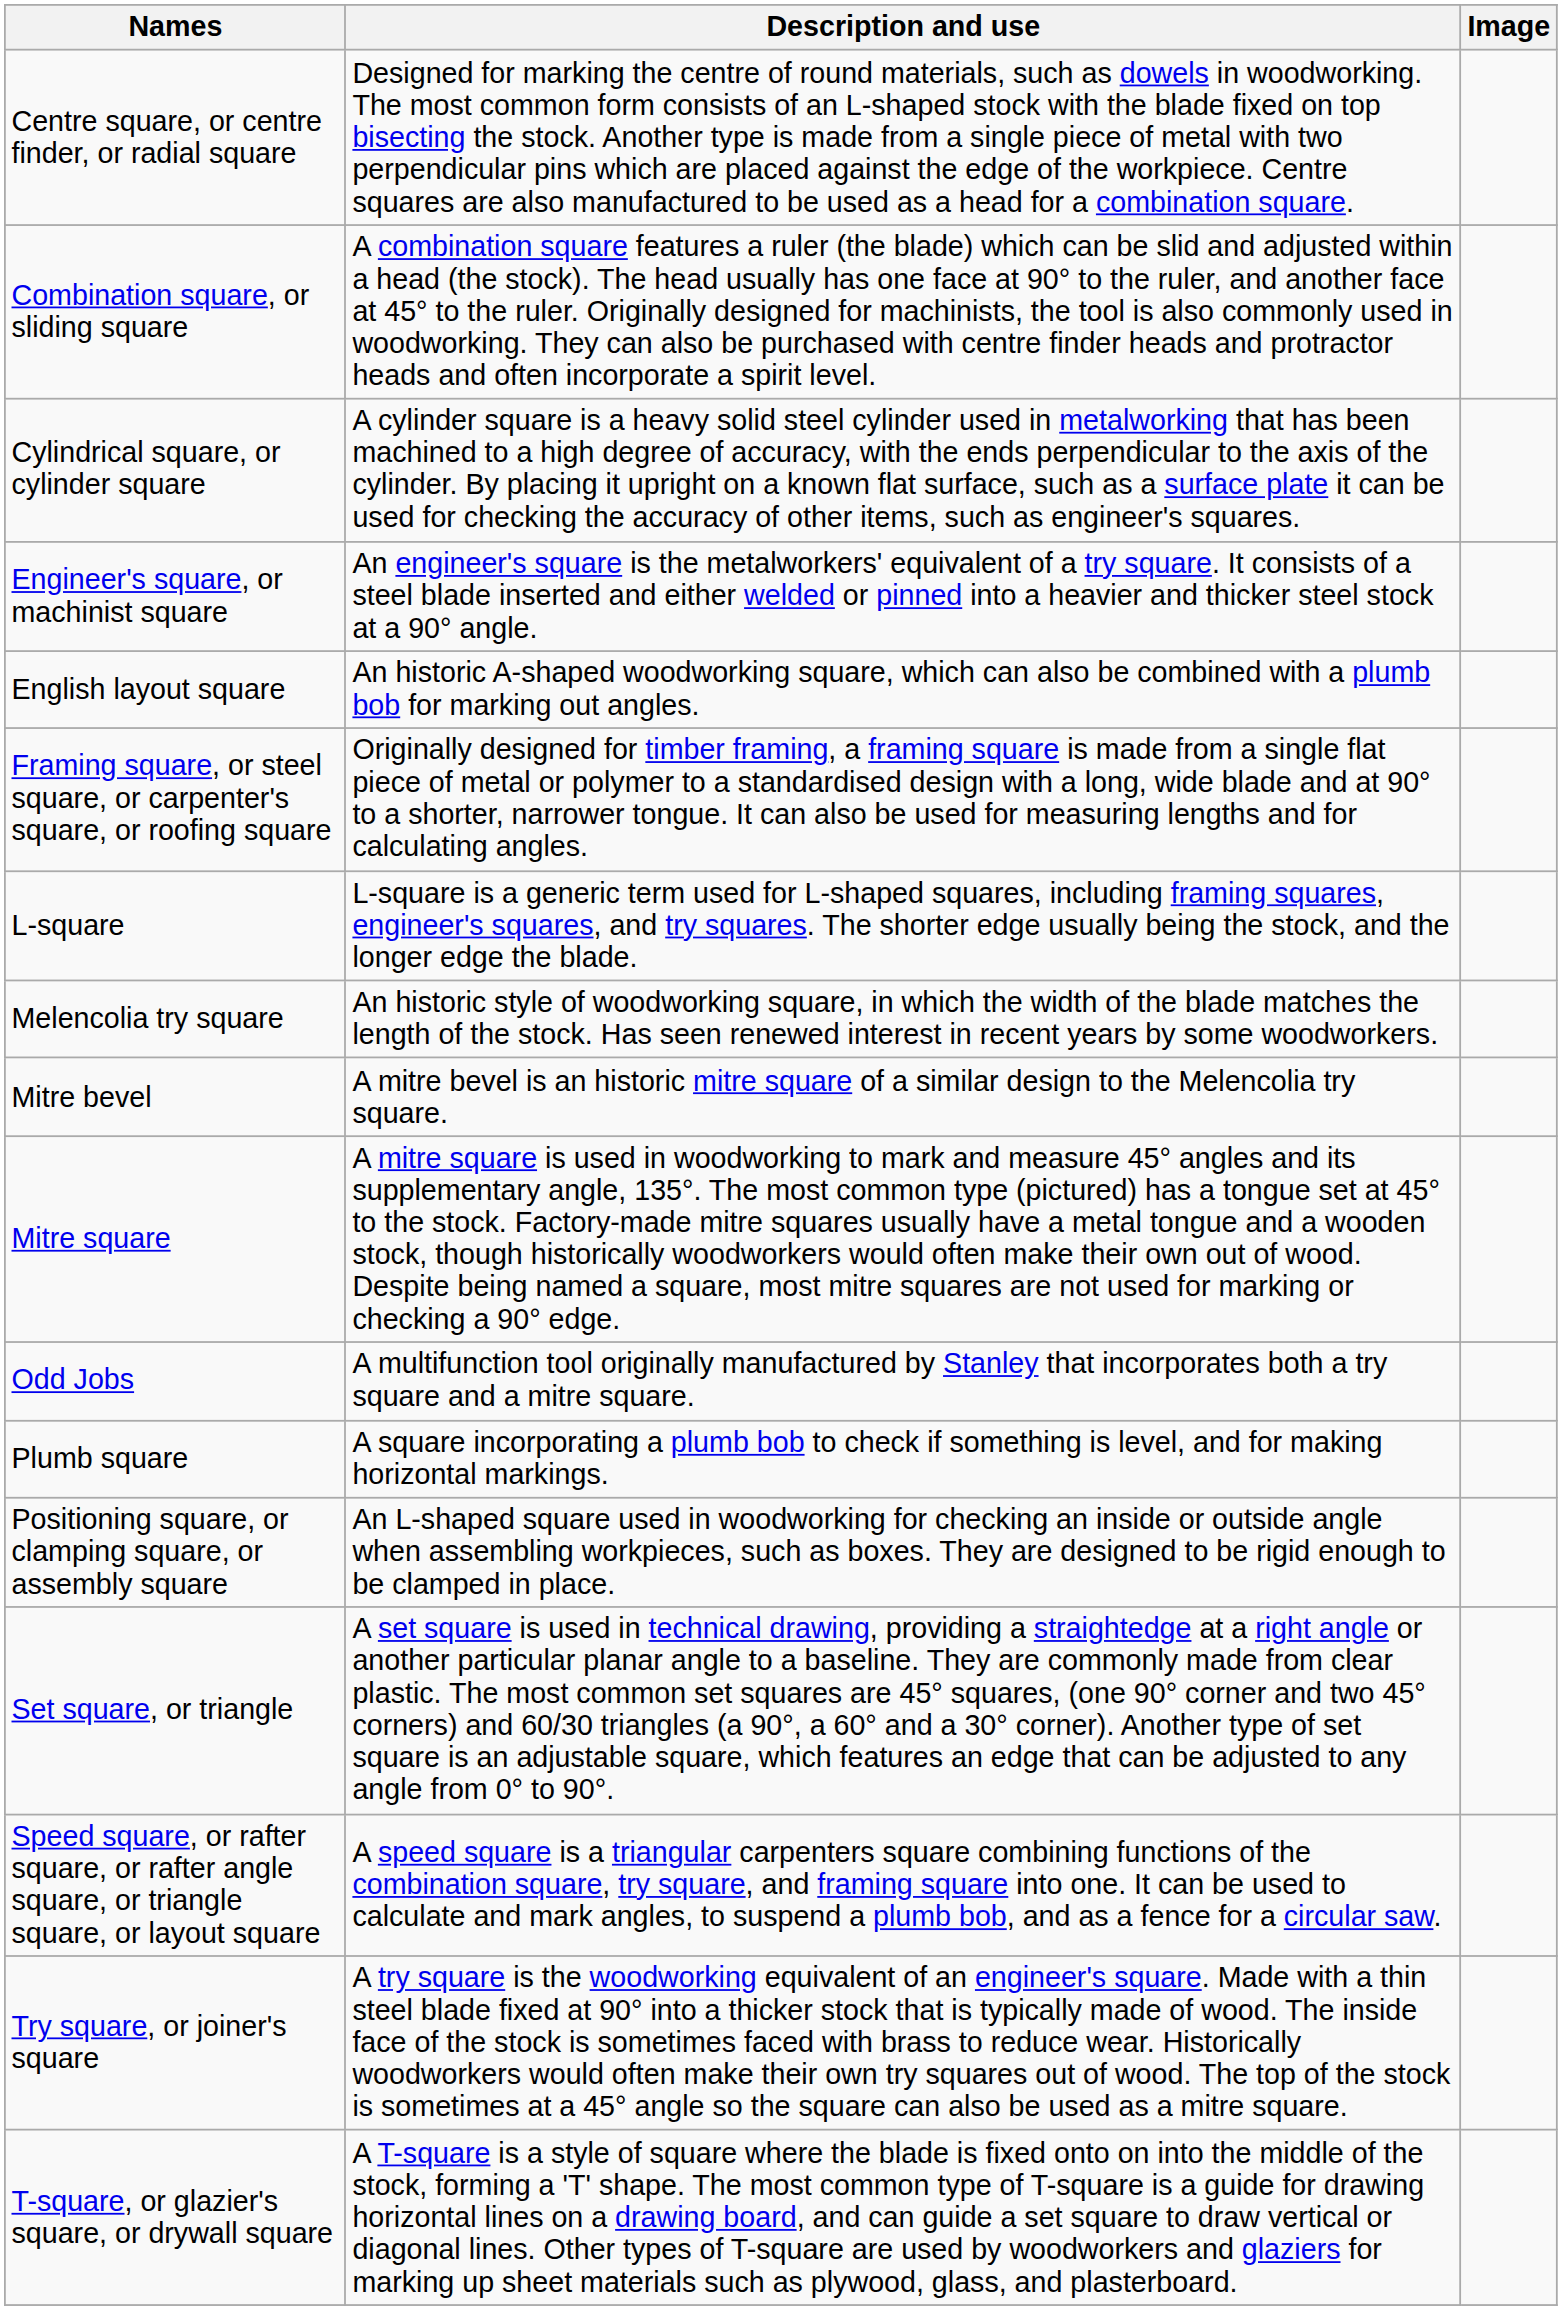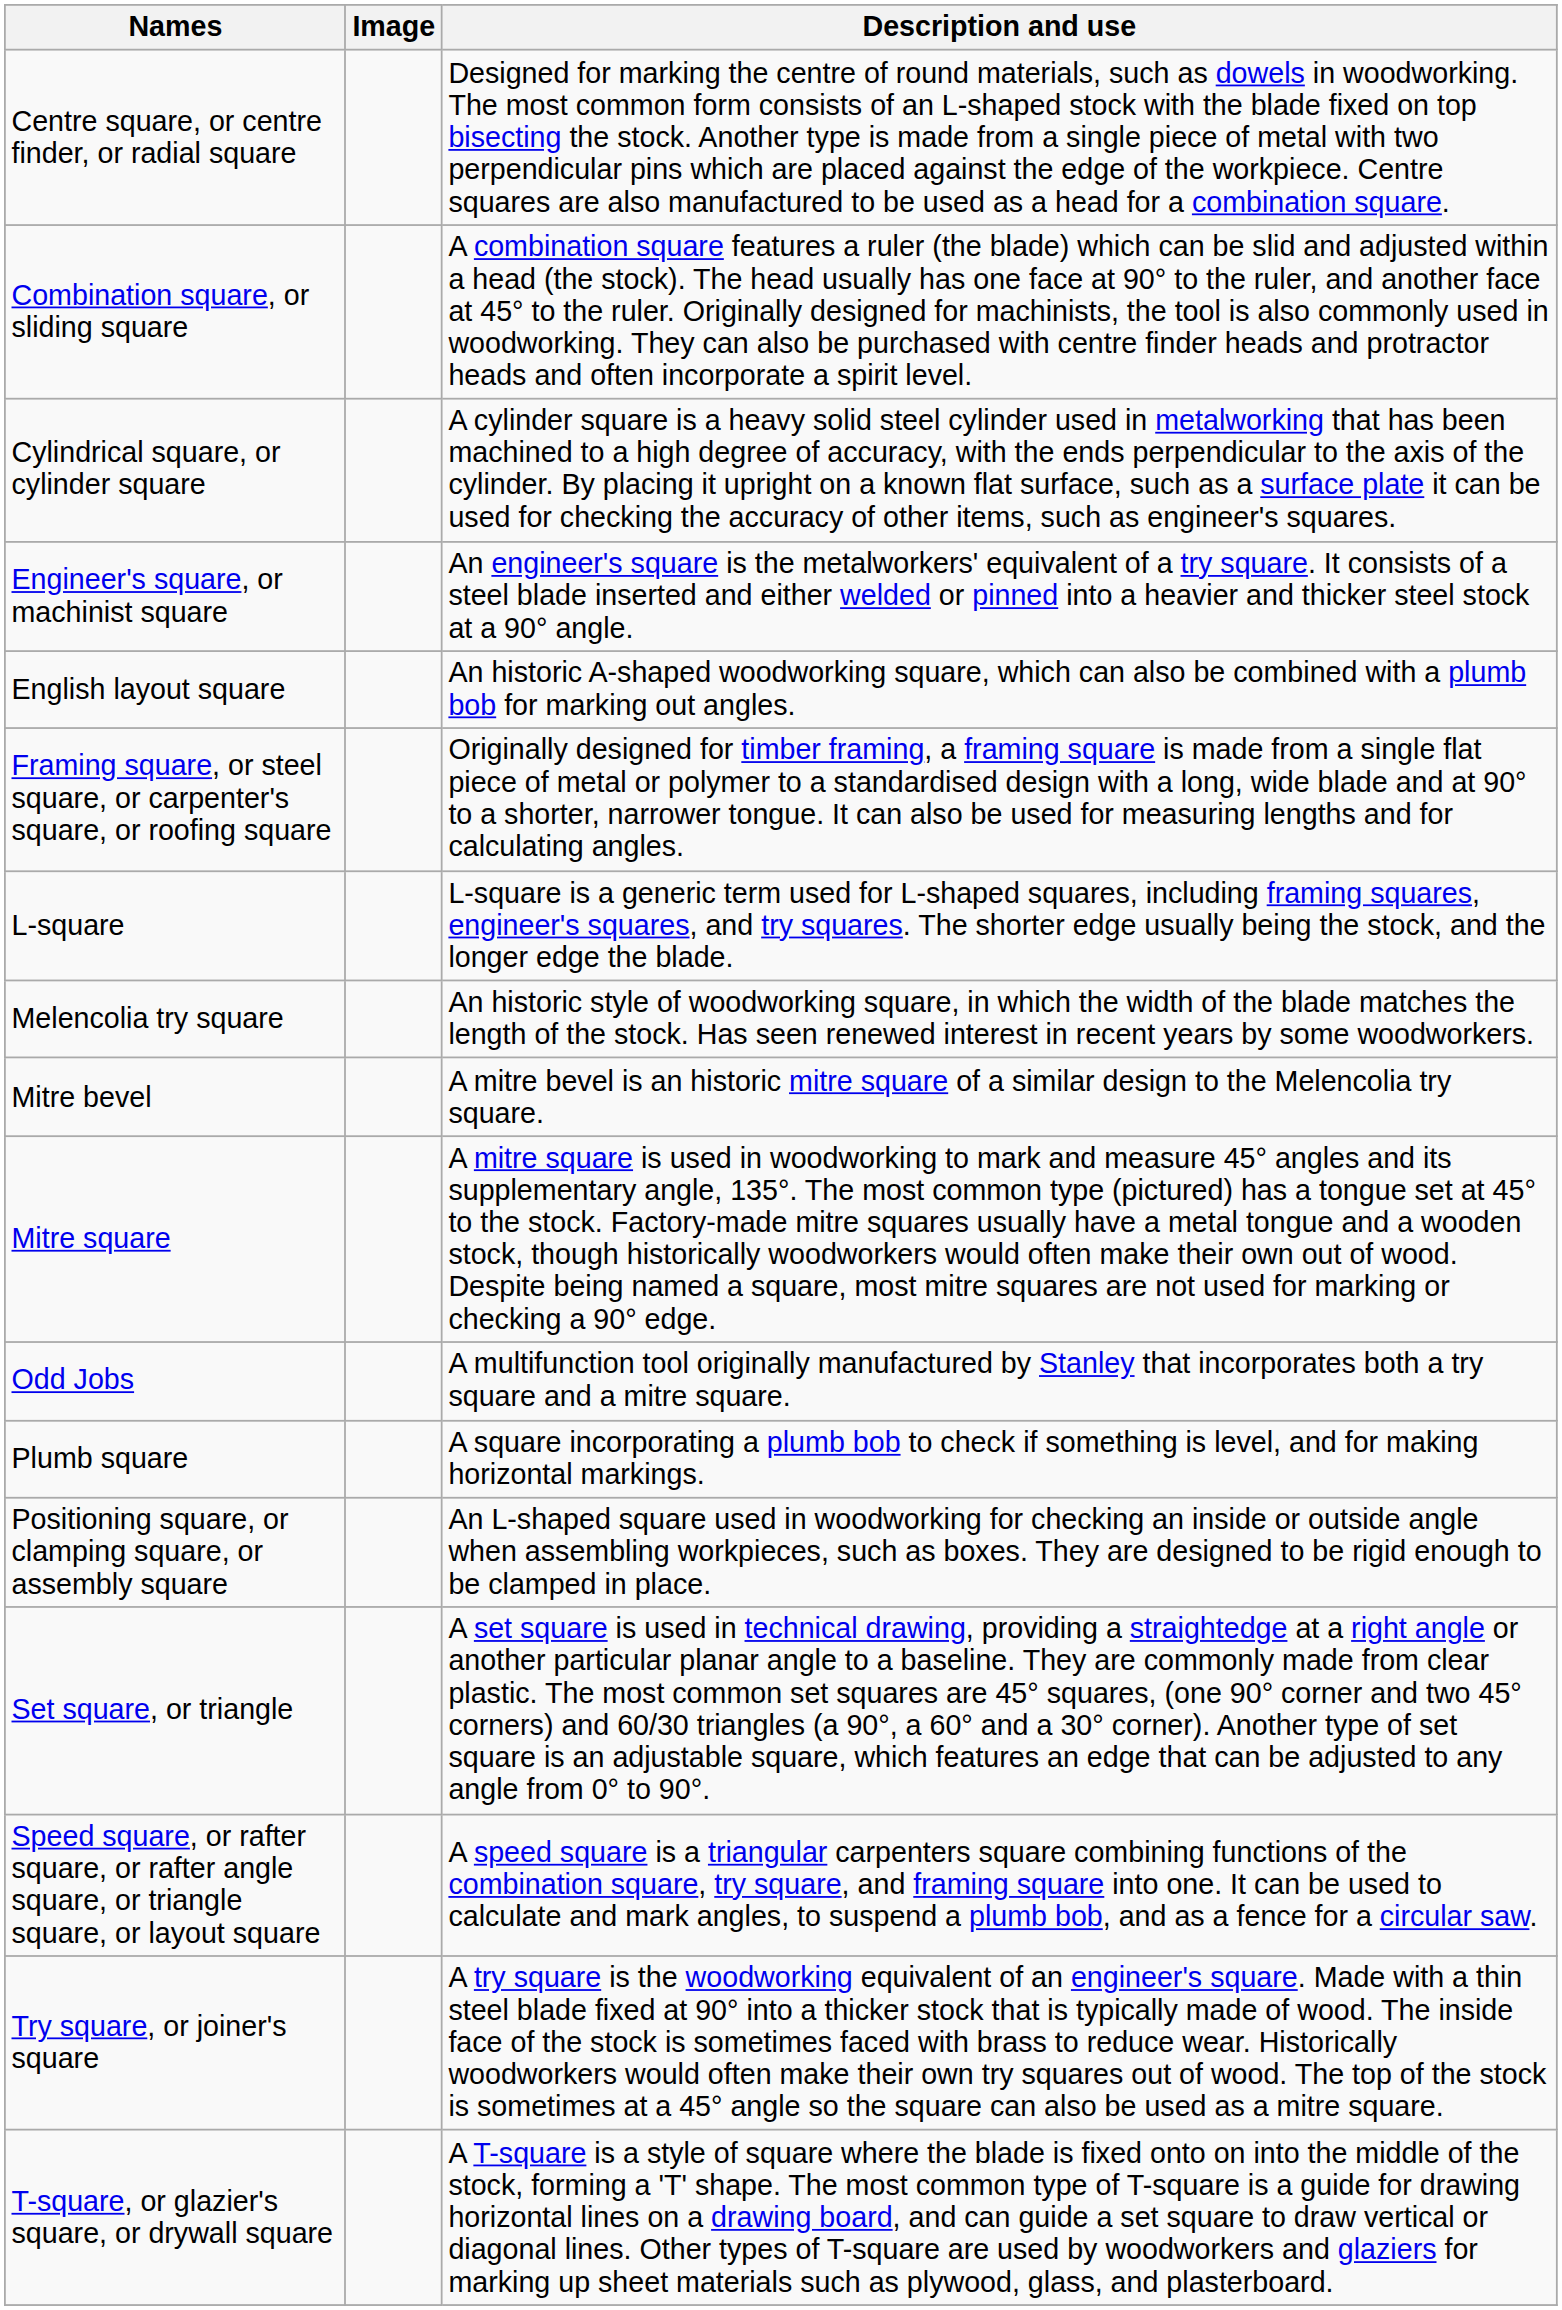 <table class="wikitable">
 <tr>
 <th>Names</th>
+<th>Image</th>
 <th>Description and use</th>
-<th>Image</th>
 </tr>
 <tr>
 <td>Centre square, or centre finder, or radial square</td>
+<td></td>
 <td>Designed for marking the centre of round materials, such as <a href='#'>dowels</a> in woodworking. The most common form consists of an L-shaped stock with the blade fixed on top <a href='#'>bisecting</a> the stock. Another type is made from a single piece of metal with two perpendicular pins which are placed against the edge of the workpiece. Centre squares are also manufactured to be used as a head for a <a href='#'>combination square</a>.</td>
-<td></td>
 </tr>
 <tr>
 <td><a href='#'>Combination square</a>, or sliding square</td>
+<td></td>
 <td>A <a href='#'>combination square</a> features a ruler (the blade) which can be slid and adjusted within a head (the stock). The head usually has one face at 90° to the ruler, and another face at 45° to the ruler. Originally designed for machinists, the tool is also commonly used in woodworking. They can also be purchased with centre finder heads and protractor heads and often incorporate a spirit level.</td>
-<td></td>
 </tr>
 <tr>
 <td>Cylindrical square, or cylinder square</td>
+<td></td>
 <td>A cylinder square is a heavy solid steel cylinder used in <a href='#'>metalworking</a> that has been machined to a high degree of accuracy, with the ends perpendicular to the axis of the cylinder. By placing it upright on a known flat surface, such as a <a href='#'>surface plate</a> it can be used for checking the accuracy of other items, such as engineer's squares.</td>
-<td></td>
 </tr>
 <tr>
 <td><a href='#'>Engineer's square</a>, or machinist square</td>
+<td></td>
 <td>An <a href='#'>engineer's square</a> is the metalworkers' equivalent of a <a href='#'>try square</a>. It consists of a steel blade inserted and either <a href='#'>welded</a> or <a href='#'>pinned</a> into a heavier and thicker steel stock at a 90° angle.</td>
-<td></td>
 </tr>
 <tr>
 <td>English layout square</td>
+<td></td>
 <td>An historic A-shaped woodworking square, which can also be combined with a <a href='#'>plumb bob</a> for marking out angles.</td>
-<td></td>
 </tr>
 <tr>
 <td><a href='#'>Framing square</a>, or steel square, or carpenter's square, or roofing square</td>
+<td></td>
 <td>Originally designed for <a href='#'>timber framing</a>, a <a href='#'>framing square</a> is made from a single flat piece of metal or polymer to a standardised design with a long, wide blade and at 90° to a shorter, narrower tongue. It can also be used for measuring lengths and for calculating angles.</td>
-<td></td>
 </tr>
 <tr>
 <td>L-square</td>
+<td></td>
 <td>L-square is a generic term used for L-shaped squares, including <a href='#'>framing squares</a>, <a href='#'>engineer's squares</a>, and <a href='#'>try squares</a>. The shorter edge usually being the stock, and the longer edge the blade.</td>
-<td></td>
 </tr>
 <tr>
 <td>Melencolia try square</td>
+<td></td>
 <td>An historic style of woodworking square, in which the width of the blade matches the length of the stock. Has seen renewed interest in recent years by some woodworkers.</td>
-<td></td>
 </tr>
 <tr>
 <td>Mitre bevel</td>
+<td></td>
 <td>A mitre bevel is an historic <a href='#'>mitre square</a> of a similar design to the Melencolia try square.</td>
-<td></td>
 </tr>
 <tr>
 <td><a href='#'>Mitre square</a></td>
+<td></td>
 <td>A <a href='#'>mitre square</a> is used in woodworking to mark and measure 45° angles and its supplementary angle, 135°. The most common type (pictured) has a tongue set at 45° to the stock. Factory-made mitre squares usually have a metal tongue and a wooden stock, though historically woodworkers would often make their own out of wood. Despite being named a square, most mitre squares are not used for marking or checking a 90° edge.</td>
-<td></td>
 </tr>
 <tr>
 <td><a href='#'>Odd Jobs</a></td>
+<td></td>
 <td>A multifunction tool originally manufactured by <a href='#'>Stanley</a> that incorporates both a try square and a mitre square.</td>
-<td></td>
 </tr>
 <tr>
 <td>Plumb square</td>
+<td></td>
 <td>A square incorporating a <a href='#'>plumb bob</a> to check if something is level, and for making horizontal markings.</td>
-<td></td>
 </tr>
 <tr>
 <td>Positioning square, or clamping square, or assembly square</td>
+<td></td>
 <td>An L-shaped square used in woodworking for checking an inside or outside angle when assembling workpieces, such as boxes. They are designed to be rigid enough to be clamped in place.</td>
-<td></td>
 </tr>
 <tr>
 <td><a href='#'>Set square</a>, or triangle</td>
+<td></td>
 <td>A <a href='#'>set square</a> is used in <a href='#'>technical drawing</a>, providing a <a href='#'>straightedge</a> at a <a href='#'>right angle</a> or another particular planar angle to a baseline. They are commonly made from clear plastic. The most common set squares are 45° squares, (one 90° corner and two 45° corners) and 60/30 triangles (a  90°, a 60° and a 30° corner). Another type of set square is an adjustable square, which features an edge that can be adjusted to any angle from 0° to 90°.</td>
-<td></td>
 </tr>
 <tr>
 <td><a href='#'>Speed square</a>, or rafter square, or rafter angle square, or triangle square, or layout square</td>
+<td></td>
 <td>A <a href='#'>speed square</a> is a <a href='#'>triangular</a> carpenters square combining functions of the <a href='#'>combination square</a>, <a href='#'>try square</a>, and <a href='#'>framing square</a> into one. It can be used to calculate and mark angles, to suspend a <a href='#'>plumb bob</a>, and as a fence for a <a href='#'>circular saw</a>.</td>
-<td></td>
 </tr>
 <tr>
 <td><a href='#'>Try square</a>, or joiner's square</td>
+<td></td>
 <td>A <a href='#'>try square</a> is the <a href='#'>woodworking</a> equivalent of an <a href='#'>engineer's square</a>. Made with a thin steel blade fixed at 90° into a thicker stock that is typically made of wood. The inside face of the stock is sometimes faced with brass to reduce wear. Historically woodworkers would often make their own try squares out of wood. The top of the stock is sometimes at a 45° angle so the square can also be used as a mitre square.</td>
-<td></td>
 </tr>
 <tr>
 <td><a href='#'>T-square</a>, or glazier's square, or drywall square</td>
+<td></td>
 <td>A <a href='#'>T-square</a> is a style of square where the blade is fixed onto on into the middle of the stock, forming a 'T' shape. The most common type of T-square is a guide for drawing horizontal lines on a <a href='#'>drawing board</a>, and can guide a set square to draw vertical or diagonal lines. Other types of T-square are used by woodworkers and <a href='#'>glaziers</a> for marking up sheet materials such as plywood, glass, and plasterboard.</td>
-<td></td>
 </tr>
 </table>
